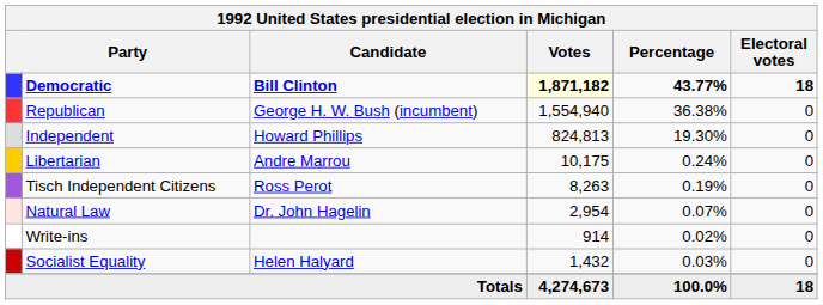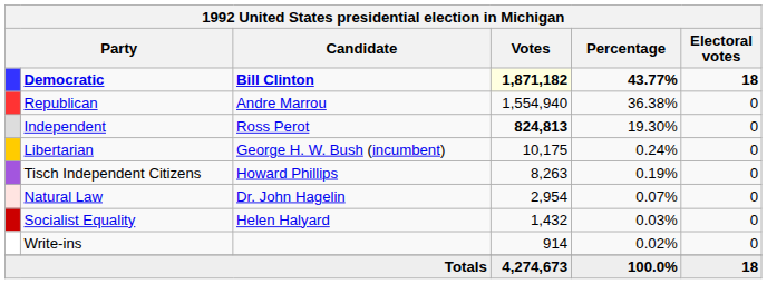 <table class="wikitable" style="font-size: 95%;">
 <tr>
 <th colspan="6">1992 United States presidential election in Michigan</th>
 </tr>
 <tr>
 <th colspan="2" style="width: 15em">Party</th>
 <th style="width: 17em">Candidate</th>
 <th style="width: 5em">Votes</th>
 <th style="width: 7em">Percentage</th>
 <th style="width: 5em">Electoral votes</th>
 </tr>
 <tr>
 <th style="background-color:#3333FF; width: 3px"></th>
 <td style="width: 130px"><strong><a href='#'>Democratic</a></strong></td>
 <td><strong><a href='#'>Bill Clinton</a></strong></td>
 <td align="right" style="background: lightyellow;"><strong>1,871,182</strong></td>
 <td align="right"><strong>43.77%</strong></td>
 <td align="right"><strong>18</strong></td>
 </tr>
 <tr>
 <th style="background-color:#FF3333; width: 3px"></th>
 <td style="width: 130px"><a href='#'>Republican</a></td>
-<td><a href='#'>George H. W. Bush</a> (<a href='#'>incumbent</a>)</td>
+<td><a href='#'>Andre Marrou</a></td>
 <td align="right">1,554,940</td>
 <td align="right">36.38%</td>
 <td align="right">0</td>
 </tr>
 <tr>
 <th style="background-color:#DDDDDD; width: 3px"></th>
 <td style="width: 130px"><a href='#'>Independent</a></td>
-<td><a href='#'>Howard Phillips</a></td>
-<td align="right">824,813</td>
+<td><a href='#'>Ross Perot</a></td>
+<td align="right"><strong>824,813</strong></td>
 <td align="right">19.30%</td>
 <td align="right">0</td>
 </tr>
 <tr>
 <th style="background-color:#FFCC00; width: 3px"></th>
 <td style="width: 130px"><a href='#'>Libertarian</a></td>
-<td><a href='#'>Andre Marrou</a></td>
+<td><a href='#'>George H. W. Bush</a> (<a href='#'>incumbent</a>)</td>
 <td align="right">10,175</td>
 <td align="right">0.24%</td>
 <td align="right">0</td>
 </tr>
 <tr>
 <th style="background-color:#A356DE; width: 3px"></th>
 <td style="width: 130px">Tisch Independent Citizens </td>
-<td><a href='#'>Ross Perot</a></td>
+<td><a href='#'>Howard Phillips</a></td>
 <td align="right">8,263</td>
 <td align="right">0.19%</td>
 <td align="right">0</td>
 </tr>
 <tr>
 <th style="background-color:#ffe4e1; width: 3px"></th>
 <td style="width: 130px"><a href='#'>Natural Law</a></td>
 <td><a href='#'>Dr. John Hagelin</a></td>
 <td align="right">2,954</td>
 <td align="right">0.07%</td>
 <td align="right">0</td>
 </tr>
 <tr>
+<th style="background-color:#c00; width: 3px"></th>
+<td style="width: 130px"><a href='#'>Socialist Equality</a></td>
+<td><a href='#'>Helen Halyard</a></td>
+<td align="right">1,432</td>
+<td align="right">0.03%</td>
+<td align="right">0</td>
+</tr>
+<tr>
 <th style="background-color:#FFFFFF; width: 3px"></th>
 <td style="width: 130px">Write-ins</td>
 <td></td>
 <td align="right">914</td>
 <td align="right">0.02%</td>
-<td align="right">0</td>
-</tr>
-<tr>
-<th style="background-color:#c00; width: 3px"></th>
-<td style="width: 130px"><a href='#'>Socialist Equality</a></td>
-<td><a href='#'>Helen Halyard</a></td>
-<td align="right">1,432</td>
-<td align="right">0.03%</td>
 <td align="right">0</td>
 </tr>
 <tr>
 </tr>
 <tr bgcolor="#EEEEEE">
 <td colspan="3" align="right"><strong>Totals</strong></td>
 <td align="right"><strong>4,274,673</strong></td>
 <td align="right"><strong>100.0%</strong></td>
 <td align="right"><strong>18</strong></td>
 </tr>
 </table>
